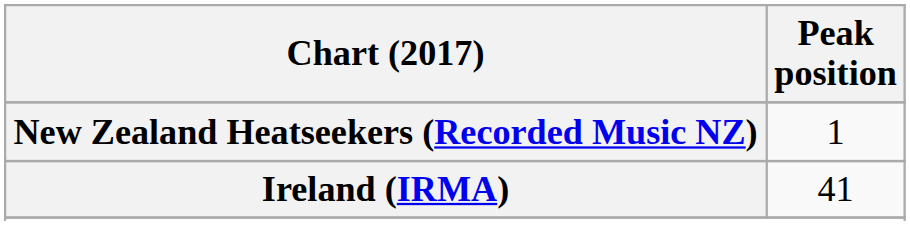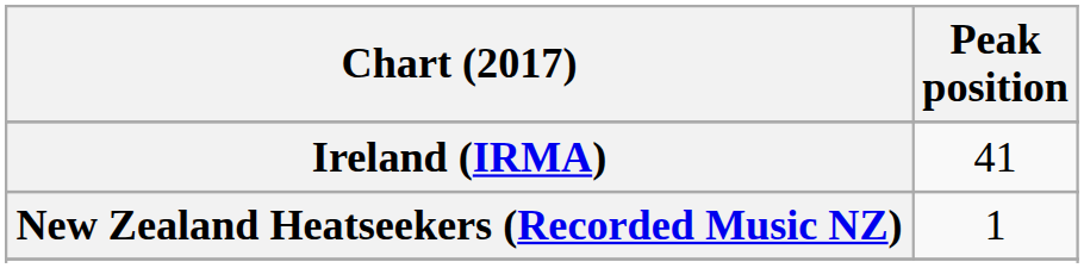 <table class="wikitable sortable plainrowheaders" style="text-align:center">
 <tr>
 <th scope="col">Chart (2017)</th>
 <th scope="col">Peak<br> position</th>
 </tr>
 <tr>
 </tr>
 <tr>
 </tr>
 <tr>
 </tr>
 <tr>
-<th scope="row">New Zealand Heatseekers (<a href='#'>Recorded Music NZ</a>)</th>
-<td>1</td>
+<th scope="row">Ireland (<a href='#'>IRMA</a>)</th>
+<td>41</td>
 </tr>
 <tr>
 </tr>
 <tr>
-<th scope="row">Ireland (<a href='#'>IRMA</a>)</th>
-<td>41</td>
+<th scope="row">New Zealand Heatseekers (<a href='#'>Recorded Music NZ</a>)</th>
+<td>1</td>
 </tr>
 <tr>
 </tr>
 <tr>
 </tr>
 <tr>
 </tr>
 <tr>
 </tr>
 <tr>
 </tr>
 <tr>
 </tr>
 </table>
